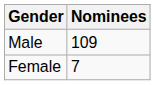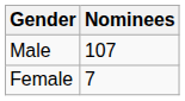 <table class="wikitable sortable sticky-header defaultleft col2right static-row-numbers static-row-header-hash static-row-header-center">
 <tr>
 <th>Gender</th>
 <th>Nominees</th>
 </tr>
 <tr>
 <td>Male</td>
-<td>109</td>
+<td>107</td>
 </tr>
 <tr>
 <td>Female</td>
 <td>7</td>
 </tr>
 </table>
